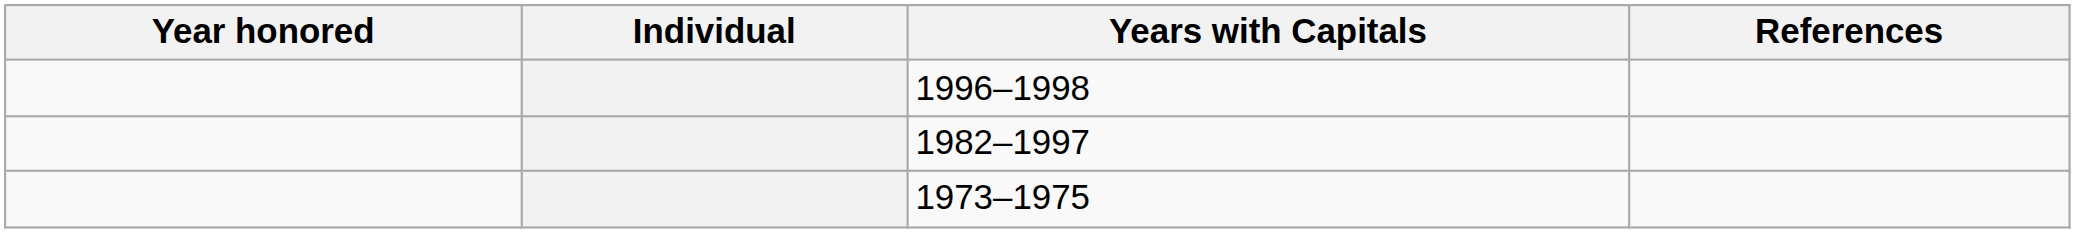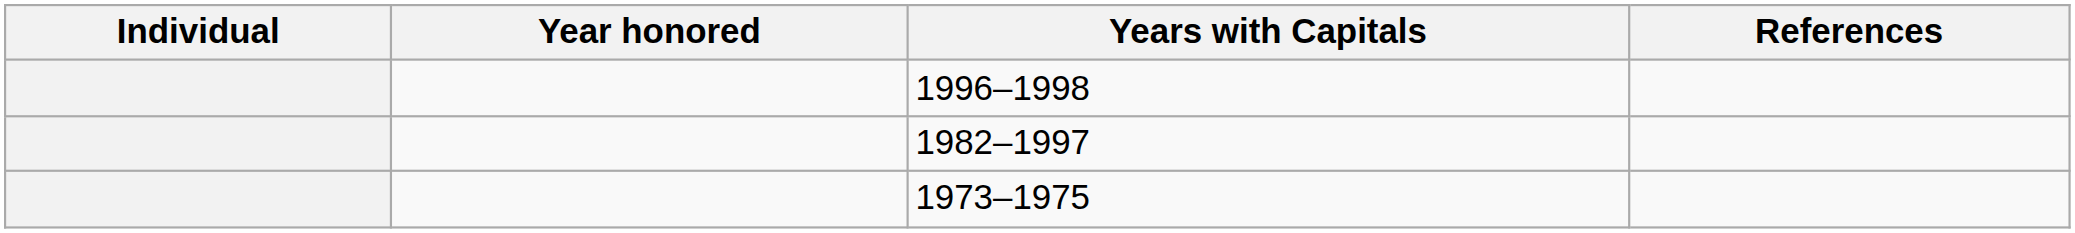 <table class="wikitable sortable" width="75%">
 <tr>
+<th scope="col">Individual</th>
 <th scope="col">Year honored</th>
-<th scope="col">Individual</th>
 <th scope="col">Years with Capitals</th>
 <th scope="col" class="unsortable">References</th>
 </tr>
 <tr>
+<th scope="row"></th>
 <td></td>
-<th scope="row"></th>
 <td>1996–1998</td>
 <td></td>
 </tr>
 <tr>
+<th scope="row"></th>
 <td></td>
-<th scope="row"></th>
 <td>1982–1997</td>
 <td></td>
 </tr>
 <tr>
+<th scope="row"></th>
 <td></td>
-<th scope="row"></th>
 <td>1973–1975</td>
 <td></td>
 </tr>
 </table>
